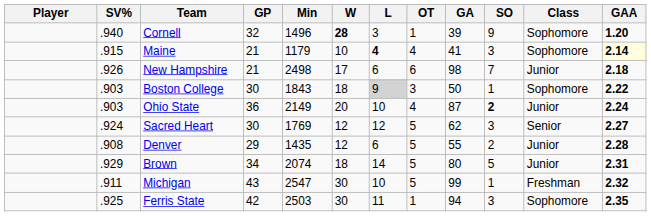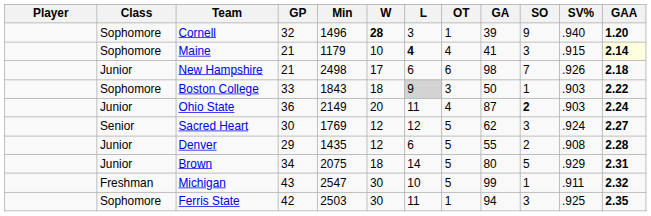 <table class="wikitable sortable">
 <tr>
 <th style="width: 11em;">Player</th>
-<th style="width: 4em;">SV%</th>
+<th style="width: 7em;">Class</th>
 <th style="width: 11em;">Team</th>
 <th style="width: 4em;">GP</th>
 <th style="width: 5em;">Min</th>
 <th style="width: 4em;">W</th>
 <th style="width: 4em;">L</th>
 <th style="width: 4em;">OT</th>
 <th style="width: 4em;">GA</th>
 <th style="width: 4em;">SO</th>
-<th style="width: 7em;">Class</th>
+<th style="width: 4em;">SV%</th>
 <th style="width: 4em;">GAA</th>
 </tr>
 <tr>
 <td></td>
-<td>.940</td>
+<td>Sophomore</td>
 <td><a href='#'>Cornell</a></td>
 <td>32</td>
 <td>1496</td>
 <td><strong>28</strong></td>
 <td>3</td>
 <td>1</td>
 <td>39</td>
 <td>9</td>
-<td>Sophomore</td>
+<td>.940</td>
 <td><strong>1.20</strong></td>
 </tr>
 <tr>
 <td></td>
-<td>.915</td>
+<td>Sophomore</td>
 <td><a href='#'>Maine</a></td>
 <td>21</td>
 <td>1179</td>
 <td>10</td>
 <td><strong>4</strong></td>
 <td>4</td>
 <td>41</td>
 <td>3</td>
-<td>Sophomore</td>
+<td>.915</td>
 <td style="background: lightyellow;"><strong>2.14</strong></td>
 </tr>
 <tr>
 <td></td>
-<td>.926</td>
+<td>Junior</td>
 <td><a href='#'>New Hampshire</a></td>
 <td>21</td>
 <td>2498</td>
 <td>17</td>
 <td>6</td>
 <td>6</td>
 <td>98</td>
 <td>7</td>
-<td>Junior</td>
+<td>.926</td>
 <td><strong>2.18</strong></td>
 </tr>
 <tr>
 <td></td>
-<td>.903</td>
+<td>Sophomore</td>
 <td><a href='#'>Boston College</a></td>
-<td>30</td>
+<td>33</td>
 <td>1843</td>
 <td>18</td>
 <td style="background: lightgrey;">9</td>
 <td>3</td>
 <td>50</td>
 <td>1</td>
-<td>Sophomore</td>
+<td>.903</td>
 <td><strong>2.22</strong></td>
 </tr>
 <tr>
 <td></td>
-<td>.903</td>
+<td>Junior</td>
 <td><a href='#'>Ohio State</a></td>
 <td>36</td>
 <td>2149</td>
 <td>20</td>
-<td>10</td>
+<td>11</td>
 <td>4</td>
 <td>87</td>
 <td><strong>2</strong></td>
-<td>Junior</td>
+<td>.903</td>
 <td><strong>2.24</strong></td>
 </tr>
 <tr>
 <td></td>
-<td>.924</td>
+<td>Senior</td>
 <td><a href='#'>Sacred Heart</a></td>
 <td>30</td>
 <td>1769</td>
 <td>12</td>
 <td>12</td>
 <td>5</td>
 <td>62</td>
 <td>3</td>
-<td>Senior</td>
+<td>.924</td>
 <td><strong>2.27</strong></td>
 </tr>
 <tr>
 <td></td>
-<td>.908</td>
+<td>Junior</td>
 <td><a href='#'>Denver</a></td>
 <td>29</td>
 <td>1435</td>
 <td>12</td>
 <td>6</td>
 <td>5</td>
 <td>55</td>
 <td>2</td>
-<td>Junior</td>
+<td>.908</td>
 <td><strong>2.28</strong></td>
 </tr>
 <tr>
 <td></td>
-<td>.929</td>
+<td>Junior</td>
 <td><a href='#'>Brown</a></td>
 <td>34</td>
-<td>2074</td>
+<td>2075</td>
 <td>18</td>
 <td>14</td>
 <td>5</td>
 <td>80</td>
 <td>5</td>
-<td>Junior</td>
+<td>.929</td>
 <td><strong>2.31</strong></td>
 </tr>
 <tr>
 <td></td>
-<td>.911</td>
+<td>Freshman</td>
 <td><a href='#'>Michigan</a></td>
 <td>43</td>
 <td>2547</td>
 <td>30</td>
 <td>10</td>
 <td>5</td>
 <td>99</td>
 <td>1</td>
-<td>Freshman</td>
+<td>.911</td>
 <td><strong>2.32</strong></td>
 </tr>
 <tr>
 <td></td>
-<td>.925</td>
+<td>Sophomore</td>
 <td><a href='#'>Ferris State</a></td>
 <td>42</td>
 <td>2503</td>
 <td>30</td>
 <td>11</td>
 <td>1</td>
 <td>94</td>
 <td>3</td>
-<td>Sophomore</td>
+<td>.925</td>
 <td><strong>2.35</strong></td>
 </tr>
 </table>
